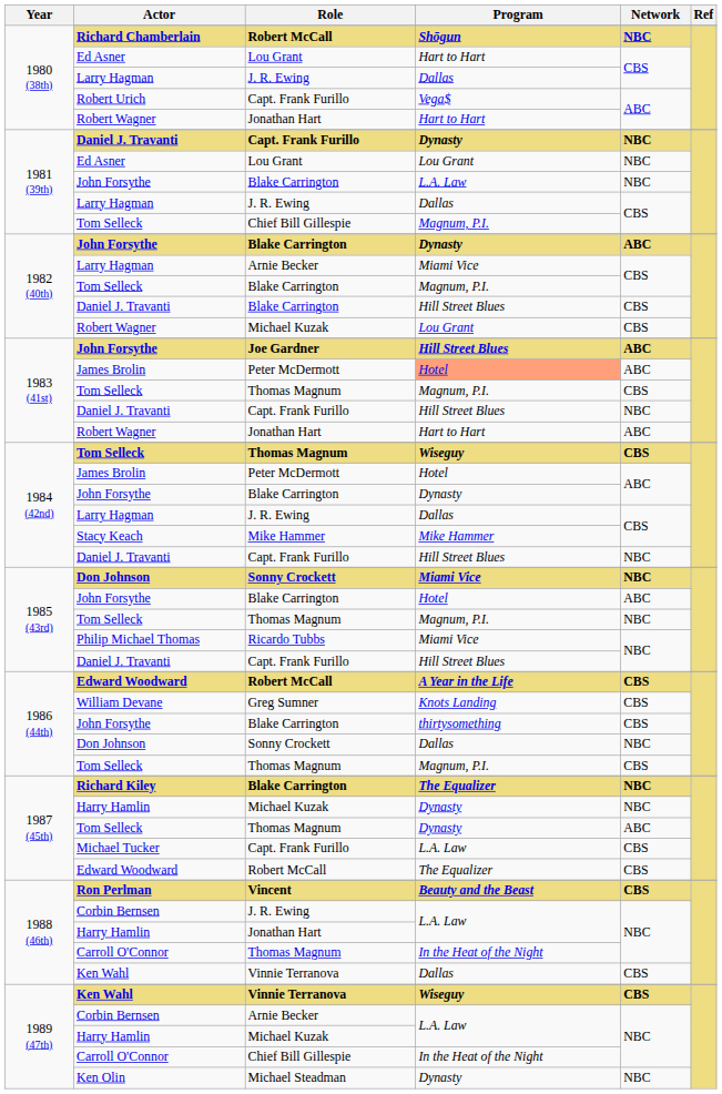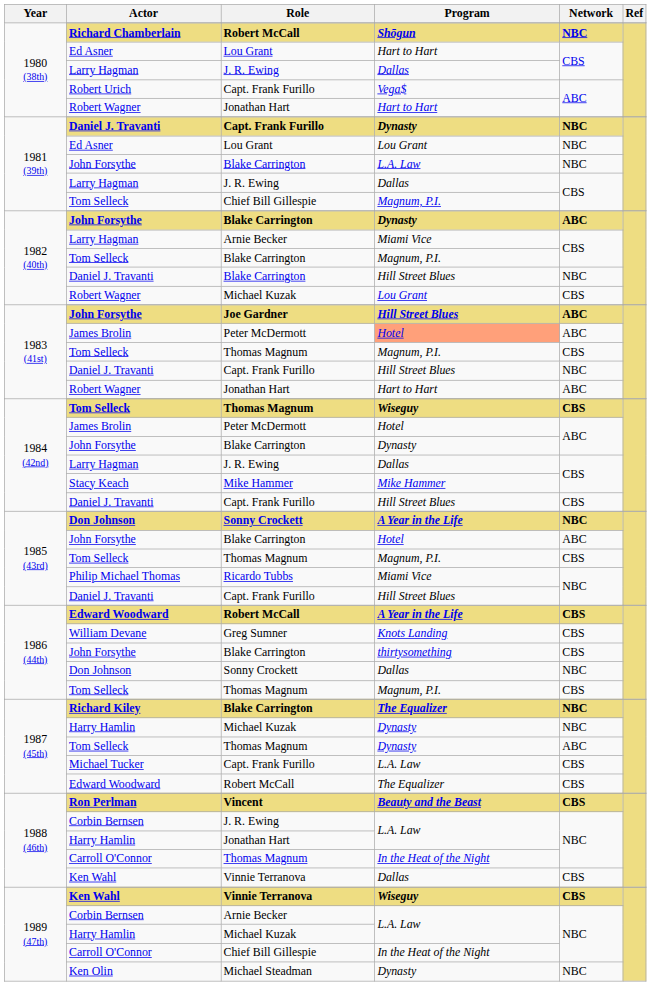 <table class="wikitable">
 <tr>
 <th style="width:10%;">Year</th>
 <th style="width:25%;">Actor</th>
 <th style="width:25%;">Role</th>
 <th style="width:30%;">Program</th>
 <th style="width:10%;">Network</th>
 <th style="width:5%;">Ref</th>
 </tr>
 <tr>
 <td rowspan="6" style="text-align:center;">1980 <br><small><a href='#'>(38th)</a></small></td>
 </tr>
 <tr style="background:#EEDD82;">
 <td><strong><a href='#'>Richard Chamberlain</a> </strong></td>
 <td><strong>Robert McCall</strong></td>
 <td><strong><em><a href='#'>Shōgun</a></em></strong></td>
 <td><strong><a href='#'>NBC</a></strong></td>
 <td rowspan="5"></td>
 </tr>
 <tr>
 <td><a href='#'>Ed Asner</a></td>
 <td><a href='#'>Lou Grant</a></td>
 <td><em>Hart to Hart</em></td>
 <td rowspan="2"><a href='#'>CBS</a></td>
 </tr>
 <tr>
 <td><a href='#'>Larry Hagman</a></td>
 <td><a href='#'>J. R. Ewing</a></td>
 <td><em><a href='#'>Dallas</a></em></td>
 </tr>
 <tr>
 <td><a href='#'>Robert Urich</a></td>
 <td>Capt. Frank Furillo</td>
 <td><em><a href='#'>Vega$</a></em></td>
 <td rowspan="2"><a href='#'>ABC</a></td>
 </tr>
 <tr>
 <td><a href='#'>Robert Wagner</a></td>
 <td>Jonathan Hart</td>
 <td><em><a href='#'>Hart to Hart</a></em></td>
 </tr>
 <tr>
 <td rowspan="6" style="text-align:center;">1981 <br><small><a href='#'>(39th)</a></small></td>
 </tr>
 <tr style="background:#EEDD82;">
 <td><strong><a href='#'>Daniel J. Travanti</a> </strong></td>
 <td><strong>Capt. Frank Furillo</strong></td>
 <td><strong><em>Dynasty</em></strong></td>
 <td><strong>NBC</strong></td>
 <td rowspan="5"></td>
 </tr>
 <tr>
 <td><a href='#'>Ed Asner</a></td>
 <td>Lou Grant</td>
 <td><em>Lou Grant</em></td>
 <td>NBC</td>
 </tr>
 <tr>
 <td><a href='#'>John Forsythe</a></td>
 <td><a href='#'>Blake Carrington</a></td>
 <td><em><a href='#'>L.A. Law</a></em></td>
 <td>NBC</td>
 </tr>
 <tr>
 <td><a href='#'>Larry Hagman</a></td>
 <td>J. R. Ewing</td>
 <td><em>Dallas</em></td>
 <td rowspan="2">CBS</td>
 </tr>
 <tr>
 <td><a href='#'>Tom Selleck</a></td>
 <td>Chief Bill Gillespie</td>
 <td><em><a href='#'>Magnum, P.I.</a></em></td>
 </tr>
 <tr>
 <td rowspan="6" style="text-align:center;">1982 <br><small><a href='#'>(40th)</a></small></td>
 </tr>
 <tr style="background:#EEDD82;">
 <td><strong><a href='#'>John Forsythe</a> </strong></td>
 <td><strong>Blake Carrington</strong></td>
 <td><strong><em>Dynasty</em></strong></td>
 <td><strong>ABC</strong></td>
 <td rowspan="5"></td>
 </tr>
 <tr>
 <td><a href='#'>Larry Hagman</a></td>
 <td>Arnie Becker</td>
 <td><em>Miami Vice</em></td>
 <td rowspan="2">CBS</td>
 </tr>
 <tr>
 <td><a href='#'>Tom Selleck</a></td>
 <td>Blake Carrington</td>
 <td><em>Magnum, P.I.</em></td>
 </tr>
 <tr>
 <td><a href='#'>Daniel J. Travanti</a></td>
 <td><a href='#'>Blake Carrington</a></td>
 <td><em>Hill Street Blues</em></td>
-<td>CBS</td>
+<td>NBC</td>
 </tr>
 <tr>
 <td><a href='#'>Robert Wagner</a></td>
 <td>Michael Kuzak</td>
 <td><em><a href='#'>Lou Grant</a></em></td>
 <td>CBS</td>
 </tr>
 <tr>
 <td rowspan="6" style="text-align:center;">1983 <br><small><a href='#'>(41st)</a></small></td>
 </tr>
 <tr style="background:#EEDD82;">
 <td><strong><a href='#'>John Forsythe</a> </strong></td>
 <td><strong>Joe Gardner</strong></td>
 <td><strong><em><a href='#'>Hill Street Blues</a></em></strong></td>
 <td><strong>ABC</strong></td>
 <td rowspan="5"></td>
 </tr>
 <tr>
 <td><a href='#'>James Brolin</a></td>
 <td>Peter McDermott</td>
 <td style="background: lightsalmon;"><em><a href='#'>Hotel</a></em></td>
 <td>ABC</td>
 </tr>
 <tr>
 <td><a href='#'>Tom Selleck</a></td>
 <td>Thomas Magnum</td>
 <td><em>Magnum, P.I.</em></td>
 <td>CBS</td>
 </tr>
 <tr>
 <td><a href='#'>Daniel J. Travanti</a></td>
 <td>Capt. Frank Furillo</td>
 <td><em>Hill Street Blues</em></td>
 <td>NBC</td>
 </tr>
 <tr>
 <td><a href='#'>Robert Wagner</a></td>
 <td>Jonathan Hart</td>
 <td><em>Hart to Hart</em></td>
 <td>ABC</td>
 </tr>
 <tr>
 <td rowspan="7" style="text-align:center;">1984 <br><small><a href='#'>(42nd)</a></small></td>
 </tr>
 <tr style="background:#EEDD82;">
 <td><strong><a href='#'>Tom Selleck</a> </strong></td>
 <td><strong>Thomas Magnum</strong></td>
 <td><strong><em>Wiseguy</em></strong></td>
 <td><strong>CBS</strong></td>
 <td rowspan="6"></td>
 </tr>
 <tr>
 <td><a href='#'>James Brolin</a></td>
 <td>Peter McDermott</td>
 <td><em>Hotel</em></td>
 <td rowspan="2">ABC</td>
 </tr>
 <tr>
 <td><a href='#'>John Forsythe</a></td>
 <td>Blake Carrington</td>
 <td><em>Dynasty</em></td>
 </tr>
 <tr>
 <td><a href='#'>Larry Hagman</a></td>
 <td>J. R. Ewing</td>
 <td><em>Dallas</em></td>
 <td rowspan="2">CBS</td>
 </tr>
 <tr>
 <td><a href='#'>Stacy Keach</a></td>
 <td><a href='#'>Mike Hammer</a></td>
 <td><em><a href='#'>Mike Hammer</a></em></td>
 </tr>
 <tr>
 <td><a href='#'>Daniel J. Travanti</a></td>
 <td>Capt. Frank Furillo</td>
 <td><em>Hill Street Blues</em></td>
-<td>NBC</td>
+<td>CBS</td>
 </tr>
 <tr>
 <td rowspan="6" style="text-align:center;">1985 <br><small><a href='#'>(43rd)</a></small></td>
 </tr>
 <tr style="background:#EEDD82;">
 <td><strong><a href='#'>Don Johnson</a> </strong></td>
 <td><strong><a href='#'>Sonny Crockett</a></strong></td>
-<td><strong><em><a href='#'>Miami Vice</a></em></strong></td>
+<td><strong><em><a href='#'>A Year in the Life</a></em></strong></td>
 <td><strong>NBC</strong></td>
 <td rowspan="5"></td>
 </tr>
 <tr>
 <td><a href='#'>John Forsythe</a></td>
 <td>Blake Carrington</td>
 <td><em><a href='#'>Hotel</a></em></td>
 <td>ABC</td>
 </tr>
 <tr>
 <td><a href='#'>Tom Selleck</a></td>
 <td>Thomas Magnum</td>
 <td><em>Magnum, P.I.</em></td>
-<td>NBC</td>
+<td>CBS</td>
 </tr>
 <tr>
 <td><a href='#'>Philip Michael Thomas</a></td>
 <td><a href='#'>Ricardo Tubbs</a></td>
 <td><em>Miami Vice</em></td>
 <td rowspan="2">NBC</td>
 </tr>
 <tr>
 <td><a href='#'>Daniel J. Travanti</a></td>
 <td>Capt. Frank Furillo</td>
 <td><em>Hill Street Blues</em></td>
 </tr>
 <tr>
 <td rowspan="6" style="text-align:center;">1986 <br><small><a href='#'>(44th)</a></small></td>
 </tr>
 <tr style="background:#EEDD82;">
 <td><strong><a href='#'>Edward Woodward</a> </strong></td>
 <td><strong>Robert McCall</strong></td>
 <td><strong><em><a href='#'>A Year in the Life</a></em></strong></td>
 <td><strong>CBS</strong></td>
 <td rowspan="5"></td>
 </tr>
 <tr>
 <td><a href='#'>William Devane</a></td>
 <td>Greg Sumner</td>
 <td><em><a href='#'>Knots Landing</a></em></td>
 <td>CBS</td>
 </tr>
 <tr>
 <td><a href='#'>John Forsythe</a></td>
 <td>Blake Carrington</td>
 <td><em><a href='#'>thirtysomething</a></em></td>
 <td>CBS</td>
 </tr>
 <tr>
 <td><a href='#'>Don Johnson</a></td>
 <td>Sonny Crockett</td>
 <td><em>Dallas</em></td>
 <td>NBC</td>
 </tr>
 <tr>
 <td><a href='#'>Tom Selleck</a></td>
 <td>Thomas Magnum</td>
 <td><em>Magnum, P.I.</em></td>
 <td>CBS</td>
 </tr>
 <tr>
 <td rowspan="6" style="text-align:center;">1987 <br><small><a href='#'>(45th)</a></small></td>
 </tr>
 <tr style="background:#EEDD82;">
 <td><strong><a href='#'>Richard Kiley</a> </strong></td>
 <td><strong>Blake Carrington</strong></td>
 <td><strong><em><a href='#'>The Equalizer</a></em></strong></td>
 <td><strong>NBC</strong></td>
 <td rowspan="5"></td>
 </tr>
 <tr>
 <td><a href='#'>Harry Hamlin</a></td>
 <td>Michael Kuzak</td>
 <td><em><a href='#'>Dynasty</a></em></td>
 <td>NBC</td>
 </tr>
 <tr>
 <td><a href='#'>Tom Selleck</a></td>
 <td>Thomas Magnum</td>
 <td><em><a href='#'>Dynasty</a></em></td>
 <td>ABC</td>
 </tr>
 <tr>
 <td><a href='#'>Michael Tucker</a></td>
 <td>Capt. Frank Furillo</td>
 <td><em>L.A. Law</em></td>
 <td>CBS</td>
 </tr>
 <tr>
 <td><a href='#'>Edward Woodward</a></td>
 <td>Robert McCall</td>
 <td><em>The Equalizer</em></td>
 <td>CBS</td>
 </tr>
 <tr>
 <td rowspan="6" style="text-align:center;">1988 <br><small><a href='#'>(46th)</a></small></td>
 </tr>
 <tr style="background:#EEDD82;">
 <td><strong><a href='#'>Ron Perlman</a> </strong></td>
 <td><strong>Vincent</strong></td>
 <td><strong><em><a href='#'>Beauty and the Beast</a></em></strong></td>
 <td><strong>CBS</strong></td>
 <td rowspan="5"></td>
 </tr>
 <tr>
 <td><a href='#'>Corbin Bernsen</a></td>
 <td>J. R. Ewing</td>
 <td rowspan="2"><em>L.A. Law</em></td>
 <td rowspan="3">NBC</td>
 </tr>
 <tr>
 <td><a href='#'>Harry Hamlin</a></td>
 <td>Jonathan Hart</td>
 </tr>
 <tr>
 <td><a href='#'>Carroll O'Connor</a></td>
 <td><a href='#'>Thomas Magnum</a></td>
 <td><em><a href='#'>In the Heat of the Night</a></em></td>
 </tr>
 <tr>
 <td><a href='#'>Ken Wahl</a></td>
 <td>Vinnie Terranova</td>
 <td><em>Dallas</em></td>
 <td>CBS</td>
 </tr>
 <tr>
 <td rowspan="6" style="text-align:center;">1989 <br><small><a href='#'>(47th)</a></small></td>
 </tr>
 <tr style="background:#EEDD82;">
 <td><strong><a href='#'>Ken Wahl</a> </strong></td>
 <td><strong>Vinnie Terranova</strong></td>
 <td><strong><em>Wiseguy</em></strong></td>
 <td><strong>CBS</strong></td>
 <td rowspan="5"></td>
 </tr>
 <tr>
 <td><a href='#'>Corbin Bernsen</a></td>
 <td>Arnie Becker</td>
 <td rowspan="2"><em>L.A. Law</em></td>
 <td rowspan="3">NBC</td>
 </tr>
 <tr>
 <td><a href='#'>Harry Hamlin</a></td>
 <td>Michael Kuzak</td>
 </tr>
 <tr>
 <td><a href='#'>Carroll O'Connor</a></td>
 <td>Chief Bill Gillespie</td>
 <td><em>In the Heat of the Night</em></td>
 </tr>
 <tr>
 <td><a href='#'>Ken Olin</a></td>
 <td>Michael Steadman</td>
 <td><em>Dynasty</em></td>
 <td>NBC</td>
 </tr>
 </table>
